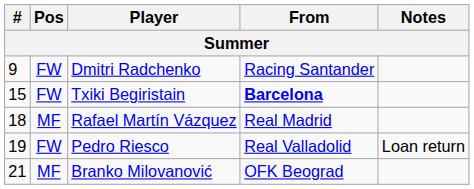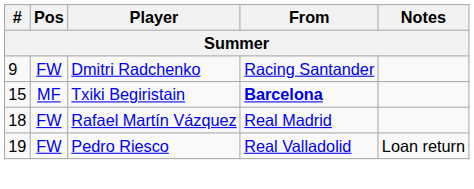 <table class="wikitable" style="font-size:95%; text-align:left;">
 <tr>
 <th>#</th>
 <th>Pos</th>
 <th>Player</th>
 <th>From</th>
 <th>Notes</th>
 </tr>
 <tr>
 <th colspan="5">Summer</th>
 </tr>
 <tr>
 <td>9</td>
 <td style="text-align:center"><a href='#'>FW</a></td>
 <td> <a href='#'>Dmitri Radchenko</a></td>
 <td> <a href='#'>Racing Santander</a></td>
 <td></td>
 </tr>
 <tr>
 <td>15</td>
-<td style="text-align:center"><a href='#'>FW</a></td>
+<td style="text-align:center"><a href='#'>MF</a></td>
 <td> <a href='#'>Txiki Begiristain</a></td>
 <td><strong> <a href='#'>Barcelona</a></strong></td>
 <td></td>
 </tr>
 <tr>
 <td>18</td>
-<td style="text-align:center"><a href='#'>MF</a></td>
+<td style="text-align:center"><a href='#'>FW</a></td>
 <td> <a href='#'>Rafael Martín Vázquez</a></td>
 <td> <a href='#'>Real Madrid</a></td>
 <td></td>
 </tr>
 <tr>
 <td>19</td>
 <td style="text-align:center"><a href='#'>FW</a></td>
 <td> <a href='#'>Pedro Riesco</a></td>
 <td> <a href='#'>Real Valladolid</a></td>
 <td>Loan return</td>
 </tr>
-<tr>
-<td>21</td>
-<td style="text-align:center"><a href='#'>MF</a></td>
-<td> <a href='#'>Branko Milovanović</a></td>
-<td> <a href='#'>OFK Beograd</a></td>
-<td></td>
-</tr>
 </table>
